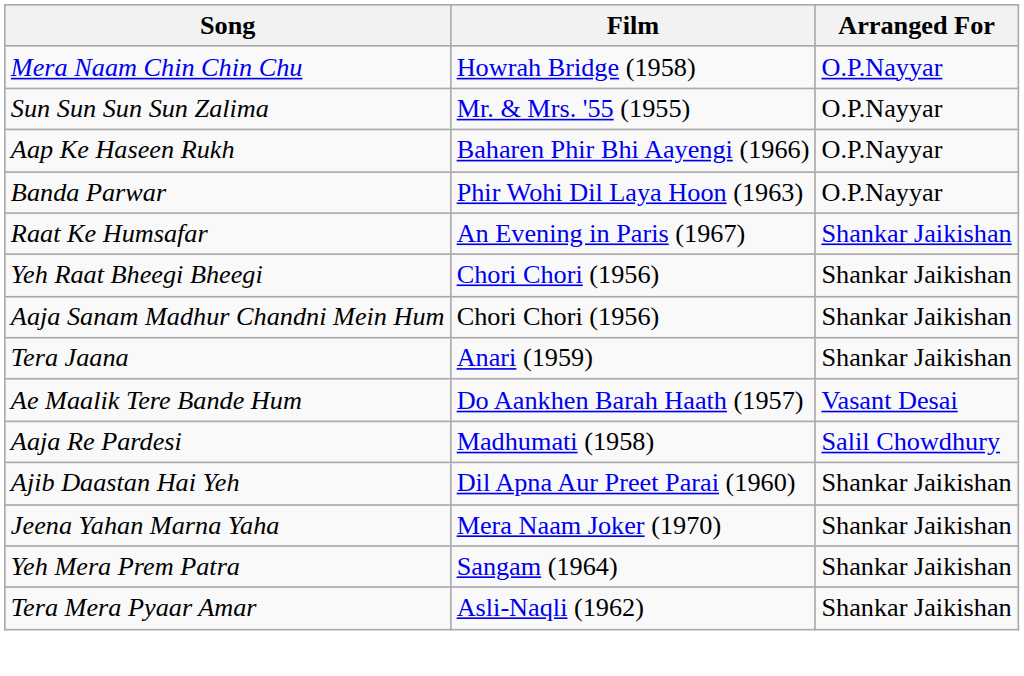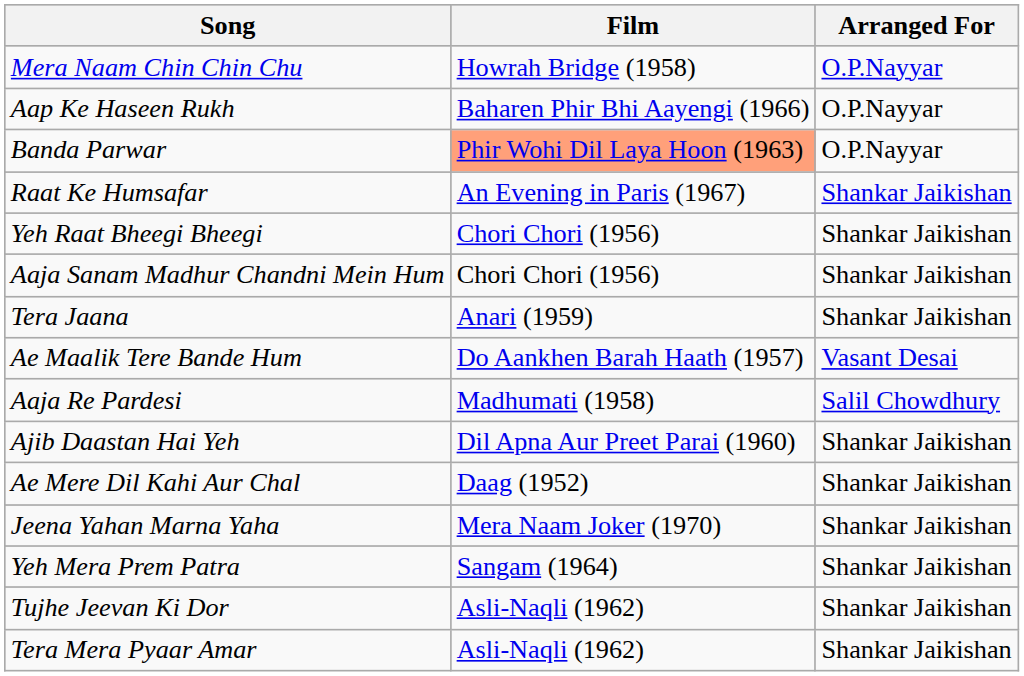 <table class="wikitable">
 <tr>
 <th>Song</th>
 <th>Film</th>
 <th>Arranged For</th>
 </tr>
 <tr>
 <td><em><a href='#'>Mera Naam Chin Chin Chu</a></em></td>
 <td><a href='#'>Howrah Bridge</a> (1958)</td>
 <td><a href='#'>O.P.Nayyar</a></td>
 </tr>
 <tr>
-<td><em>Sun Sun Sun Sun Zalima</em></td>
-<td><a href='#'>Mr. & Mrs. '55</a> (1955)</td>
-<td>O.P.Nayyar</td>
-</tr>
-<tr>
 <td><em>Aap Ke Haseen Rukh</em></td>
 <td><a href='#'>Baharen Phir Bhi Aayengi</a> (1966)</td>
 <td>O.P.Nayyar</td>
 </tr>
 <tr>
 <td><em>Banda Parwar</em></td>
-<td><a href='#'>Phir Wohi Dil Laya Hoon</a> (1963)</td>
+<td style="background: lightsalmon;"><a href='#'>Phir Wohi Dil Laya Hoon</a> (1963)</td>
 <td>O.P.Nayyar</td>
 </tr>
 <tr>
 <td><em>Raat Ke Humsafar</em></td>
 <td><a href='#'>An Evening in Paris</a> (1967)</td>
 <td><a href='#'>Shankar Jaikishan</a></td>
 </tr>
 <tr>
 <td><em>Yeh Raat Bheegi Bheegi</em></td>
 <td><a href='#'>Chori Chori</a> (1956)</td>
 <td>Shankar Jaikishan</td>
 </tr>
 <tr>
 <td><em>Aaja Sanam Madhur Chandni Mein Hum</em></td>
 <td>Chori Chori (1956)</td>
 <td>Shankar Jaikishan</td>
 </tr>
 <tr>
 <td><em>Tera Jaana</em></td>
 <td><a href='#'>Anari</a> (1959)</td>
 <td>Shankar Jaikishan</td>
 </tr>
 <tr>
 <td><em>Ae Maalik Tere Bande Hum</em></td>
 <td><a href='#'>Do Aankhen Barah Haath</a> (1957)</td>
 <td><a href='#'>Vasant Desai</a></td>
 </tr>
 <tr>
 <td><em>Aaja Re Pardesi</em></td>
 <td><a href='#'>Madhumati</a> (1958)</td>
 <td><a href='#'>Salil Chowdhury</a></td>
 </tr>
 <tr>
 <td><em>Ajib Daastan Hai Yeh</em></td>
 <td><a href='#'>Dil Apna Aur Preet Parai</a> (1960)</td>
 <td>Shankar Jaikishan</td>
 </tr>
 <tr>
+<td><em>Ae Mere Dil Kahi Aur Chal</em></td>
+<td><a href='#'>Daag</a> (1952)</td>
+<td>Shankar Jaikishan</td>
+</tr>
+<tr>
 <td><em>Jeena Yahan Marna Yaha</em></td>
 <td><a href='#'>Mera Naam Joker</a> (1970)</td>
 <td>Shankar Jaikishan</td>
 </tr>
 <tr>
 <td><em>Yeh Mera Prem Patra</em></td>
 <td><a href='#'>Sangam</a> (1964)</td>
 <td>Shankar Jaikishan</td>
 </tr>
 <tr>
+<td><em>Tujhe Jeevan Ki Dor</em></td>
+<td><a href='#'>Asli-Naqli</a> (1962)</td>
+<td>Shankar Jaikishan</td>
+</tr>
+<tr>
 <td><em>Tera Mera Pyaar Amar</em></td>
 <td><a href='#'>Asli-Naqli</a> (1962)</td>
 <td>Shankar Jaikishan</td>
 </tr>
 </table>
